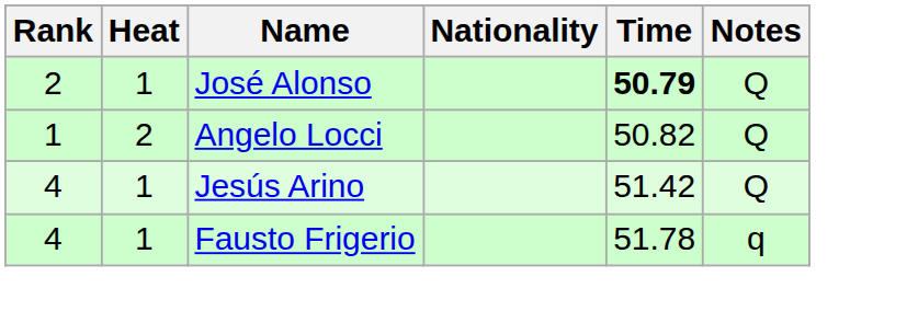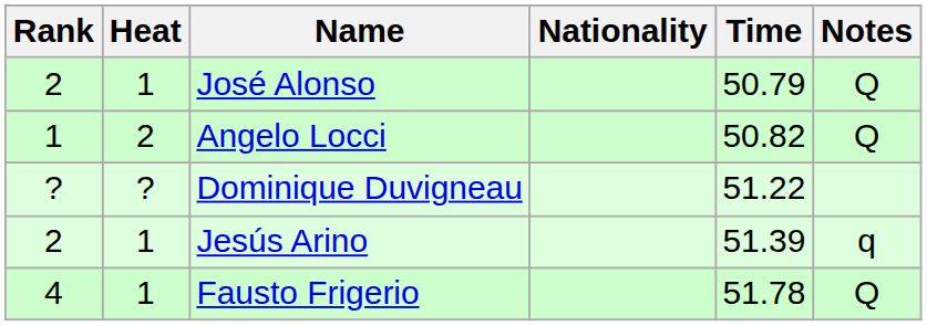 <table class="wikitable sortable" style="text-align:center">
 <tr>
 <th>Rank</th>
 <th>Heat</th>
 <th>Name</th>
 <th>Nationality</th>
 <th>Time</th>
 <th>Notes</th>
 </tr>
 <tr bgcolor=ccffcc>
 <td>2</td>
 <td>1</td>
 <td align=left><a href='#'>José Alonso</a></td>
 <td align=left></td>
-<td><strong>50.79</strong></td>
+<td>50.79</td>
 <td>Q</td>
 </tr>
 <tr bgcolor=ccffcc>
 <td>1</td>
 <td>2</td>
 <td align=left><a href='#'>Angelo Locci</a></td>
 <td align=left></td>
 <td>50.82</td>
 <td>Q</td>
 </tr>
 <tr bgcolor=ddffdd>
-<td>4</td>
+<td>?</td>
+<td>?</td>
+<td align=left><a href='#'>Dominique Duvigneau</a></td>
+<td align=left></td>
+<td>51.22</td>
+<td></td>
+</tr>
+<tr bgcolor=ddffdd>
+<td>2</td>
 <td>1</td>
 <td align=left><a href='#'>Jesús Arino</a></td>
 <td align=left></td>
-<td>51.42</td>
-<td>Q</td>
+<td>51.39</td>
+<td>q</td>
 </tr>
 <tr bgcolor=ccffcc>
 <td>4</td>
 <td>1</td>
 <td align=left><a href='#'>Fausto Frigerio</a></td>
 <td align=left></td>
 <td>51.78</td>
-<td>q</td>
+<td>Q</td>
 </tr>
 </table>
